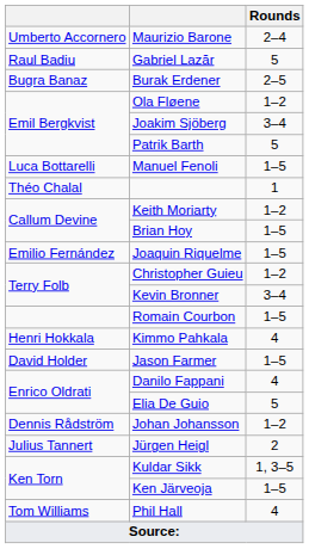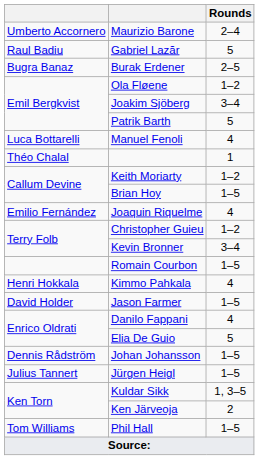 <table class="wikitable" style="font-size: 85%">
 <tr>
 <th></th>
 <th></th>
 <th>Rounds</th>
 </tr>
 <tr>
 <td> <a href='#'>Umberto Accornero</a></td>
 <td> <a href='#'>Maurizio Barone</a></td>
 <td align="center">2–4</td>
 </tr>
 <tr>
 <td> <a href='#'>Raul Badiu</a></td>
 <td> <a href='#'>Gabriel Lazăr</a></td>
 <td align="center">5</td>
 </tr>
 <tr>
 <td> <a href='#'>Bugra Banaz</a></td>
 <td> <a href='#'>Burak Erdener</a></td>
 <td align="center">2–5</td>
 </tr>
 <tr>
 <td rowspan=3> <a href='#'>Emil Bergkvist</a></td>
 <td> <a href='#'>Ola Fløene</a></td>
 <td align="center">1–2</td>
 </tr>
 <tr>
 <td> <a href='#'>Joakim Sjöberg</a></td>
 <td align="center">3–4</td>
 </tr>
 <tr>
 <td> <a href='#'>Patrik Barth</a></td>
 <td align="center">5</td>
 </tr>
 <tr>
 <td> <a href='#'>Luca Bottarelli</a></td>
 <td> <a href='#'>Manuel Fenoli</a></td>
-<td align="center">1–5</td>
+<td align="center">4</td>
 </tr>
 <tr>
 <td> <a href='#'>Théo Chalal</a></td>
 <td></td>
 <td align="center">1</td>
 </tr>
 <tr>
 <td rowspan=2> <a href='#'>Callum Devine</a></td>
 <td> <a href='#'>Keith Moriarty</a></td>
 <td align="center">1–2</td>
 </tr>
 <tr>
 <td> <a href='#'>Brian Hoy</a></td>
 <td align="center">1–5</td>
 </tr>
 <tr>
 <td> <a href='#'>Emilio Fernández</a></td>
 <td> <a href='#'>Joaquin Riquelme</a></td>
-<td align="center">1–5</td>
+<td align="center">4</td>
 </tr>
 <tr>
 <td rowspan=2> <a href='#'>Terry Folb</a></td>
 <td> <a href='#'>Christopher Guieu</a></td>
 <td align="center">1–2</td>
 </tr>
 <tr>
 <td> <a href='#'>Kevin Bronner</a></td>
 <td align="center">3–4</td>
 </tr>
 <tr>
 <td></td>
 <td> <a href='#'>Romain Courbon</a></td>
 <td align="center">1–5</td>
 </tr>
 <tr>
 <td> <a href='#'>Henri Hokkala</a></td>
 <td> <a href='#'>Kimmo Pahkala</a></td>
 <td align="center">4</td>
 </tr>
 <tr>
 <td> <a href='#'>David Holder</a></td>
 <td> <a href='#'>Jason Farmer</a></td>
 <td align="center">1–5</td>
 </tr>
 <tr>
 <td rowspan=2> <a href='#'>Enrico Oldrati</a></td>
 <td> <a href='#'>Danilo Fappani</a></td>
 <td align="center">4</td>
 </tr>
 <tr>
 <td> <a href='#'>Elia De Guio</a></td>
 <td align="center">5</td>
 </tr>
 <tr>
 <td> <a href='#'>Dennis Rådström</a></td>
 <td> <a href='#'>Johan Johansson</a></td>
-<td align="center">1–2</td>
+<td align="center">1–5</td>
 </tr>
 <tr>
 <td> <a href='#'>Julius Tannert</a></td>
 <td> <a href='#'>Jürgen Heigl</a></td>
-<td align="center">2</td>
+<td align="center">1–5</td>
 </tr>
 <tr>
 <td rowspan=2> <a href='#'>Ken Torn</a></td>
 <td> <a href='#'>Kuldar Sikk</a></td>
 <td align="center">1, 3–5</td>
 </tr>
 <tr>
 <td> <a href='#'>Ken Järveoja</a></td>
-<td align="center">1–5</td>
+<td align="center">2</td>
 </tr>
 <tr>
 <td> <a href='#'>Tom Williams</a></td>
 <td> <a href='#'>Phil Hall</a></td>
-<td align="center">4</td>
+<td align="center">1–5</td>
 </tr>
 <tr>
 <td style="background-color:#EAECF0; text-align:center" colspan=5><strong>Source:</strong></td>
 </tr>
 </table>
